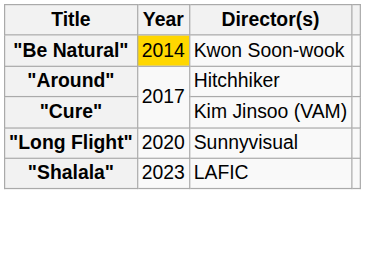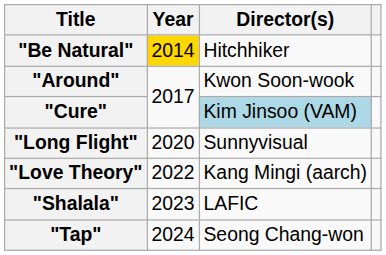 <table class="wikitable plainrowheaders sortable">
 <tr>
 <th scope="col">Title</th>
 <th scope="col">Year</th>
 <th scope="col">Director(s)</th>
 <th scope="col" class="unsortable"></th>
 </tr>
 <tr>
 <th scope="row">"Be Natural"<br></th>
 <td style="background: gold;">2014</td>
-<td>Kwon Soon-wook</td>
+<td>Hitchhiker</td>
 <td style="text-align:center"></td>
 </tr>
 <tr>
 <th scope="row">"Around"<br></th>
 <td rowspan="2">2017</td>
-<td>Hitchhiker</td>
+<td>Kwon Soon-wook</td>
 <td style="text-align:center"></td>
 </tr>
 <tr>
 <th scope="row">"Cure"<br></th>
-<td>Kim Jinsoo (VAM)</td>
+<td style="background: lightblue;">Kim Jinsoo (VAM)</td>
 <td style="text-align:center"></td>
 </tr>
 <tr>
 <th scope="row">"Long Flight"</th>
 <td>2020</td>
 <td>Sunnyvisual</td>
 <td style="text-align:center"></td>
 </tr>
 <tr>
+<th scope="row">"Love Theory"<br></th>
+<td>2022</td>
+<td>Kang Mingi (aarch)</td>
+<td style="text-align:center"></td>
+</tr>
+<tr>
 <th scope="row">"Shalala"</th>
 <td>2023</td>
 <td>LAFIC</td>
 <td style="text-align:center"></td>
 </tr>
+<tr>
+<th scope="row">"Tap"</th>
+<td>2024</td>
+<td>Seong Chang-won</td>
+<td></td>
+</tr>
 </table>
